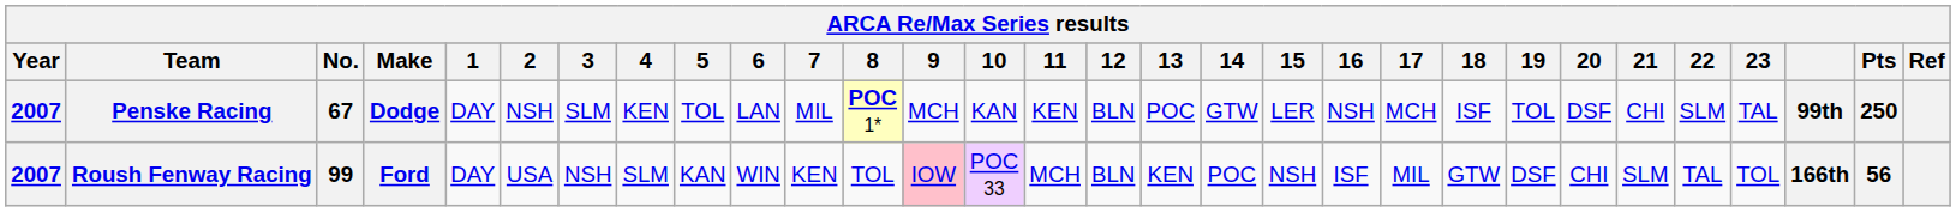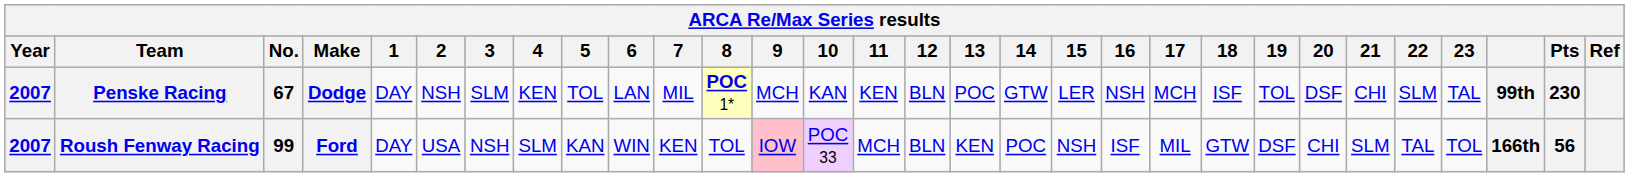 <table class="wikitable" style="text-align:center; font-size:75%">
 <tr>
 <th colspan=45><a href='#'>ARCA Re/Max Series</a> results</th>
 </tr>
 <tr>
 <th>Year</th>
 <th>Team</th>
 <th>No.</th>
 <th>Make</th>
 <th>1</th>
 <th>2</th>
 <th>3</th>
 <th>4</th>
 <th>5</th>
 <th>6</th>
 <th>7</th>
 <th>8</th>
 <th>9</th>
 <th>10</th>
 <th>11</th>
 <th>12</th>
 <th>13</th>
 <th>14</th>
 <th>15</th>
 <th>16</th>
 <th>17</th>
 <th>18</th>
 <th>19</th>
 <th>20</th>
 <th>21</th>
 <th>22</th>
 <th>23</th>
 <th></th>
 <th>Pts</th>
 <th>Ref</th>
 </tr>
 <tr>
 <th><a href='#'>2007</a></th>
 <th><a href='#'>Penske Racing</a></th>
 <th>67</th>
 <th><a href='#'>Dodge</a></th>
 <td><a href='#'>DAY</a></td>
 <td><a href='#'>NSH</a></td>
 <td><a href='#'>SLM</a></td>
 <td><a href='#'>KEN</a></td>
 <td><a href='#'>TOL</a></td>
 <td><a href='#'>LAN</a></td>
 <td><a href='#'>MIL</a></td>
 <td style="background:#FFFFBF;"><strong><a href='#'>POC</a></strong><br><small>1*</small></td>
 <td><a href='#'>MCH</a></td>
 <td><a href='#'>KAN</a></td>
 <td><a href='#'>KEN</a></td>
 <td><a href='#'>BLN</a></td>
 <td><a href='#'>POC</a></td>
 <td><a href='#'>GTW</a></td>
 <td><a href='#'>LER</a></td>
 <td><a href='#'>NSH</a></td>
 <td><a href='#'>MCH</a></td>
 <td><a href='#'>ISF</a></td>
 <td><a href='#'>TOL</a></td>
 <td><a href='#'>DSF</a></td>
 <td><a href='#'>CHI</a></td>
 <td><a href='#'>SLM</a></td>
 <td><a href='#'>TAL</a></td>
 <th>99th</th>
-<th>250</th>
+<th>230</th>
 <th></th>
 </tr>
 <tr>
 <th><a href='#'>2007</a></th>
 <th><a href='#'>Roush Fenway Racing</a></th>
 <th>99</th>
 <th><a href='#'>Ford</a></th>
 <td><a href='#'>DAY</a></td>
 <td><a href='#'>USA</a></td>
 <td><a href='#'>NSH</a></td>
 <td><a href='#'>SLM</a></td>
 <td><a href='#'>KAN</a></td>
 <td><a href='#'>WIN</a></td>
 <td><a href='#'>KEN</a></td>
 <td><a href='#'>TOL</a></td>
 <td style="background: pink;"><a href='#'>IOW</a></td>
 <td style="background:#EFCFFF;"><a href='#'>POC</a><br><small>33</small></td>
 <td><a href='#'>MCH</a></td>
 <td><a href='#'>BLN</a></td>
 <td><a href='#'>KEN</a></td>
 <td><a href='#'>POC</a></td>
 <td><a href='#'>NSH</a></td>
 <td><a href='#'>ISF</a></td>
 <td><a href='#'>MIL</a></td>
 <td><a href='#'>GTW</a></td>
 <td><a href='#'>DSF</a></td>
 <td><a href='#'>CHI</a></td>
 <td><a href='#'>SLM</a></td>
 <td><a href='#'>TAL</a></td>
 <td><a href='#'>TOL</a></td>
 <th>166th</th>
 <th>56</th>
 <th></th>
 </tr>
 </table>
